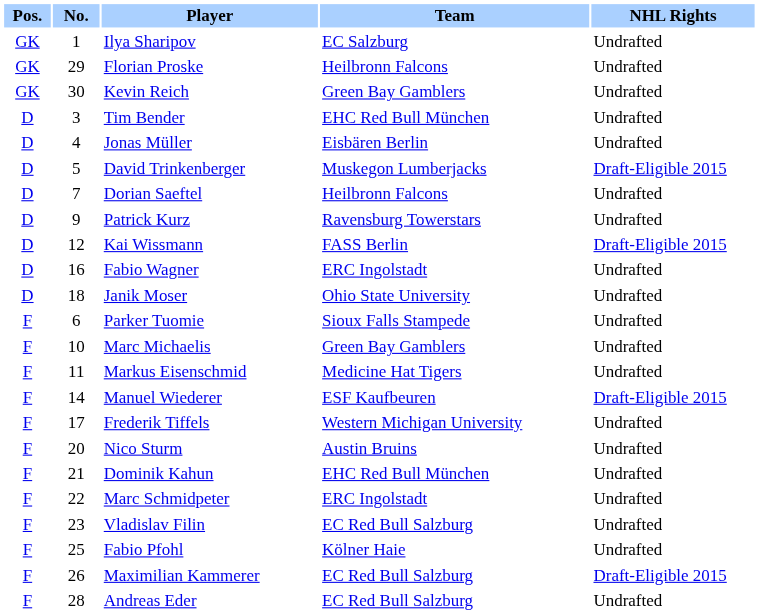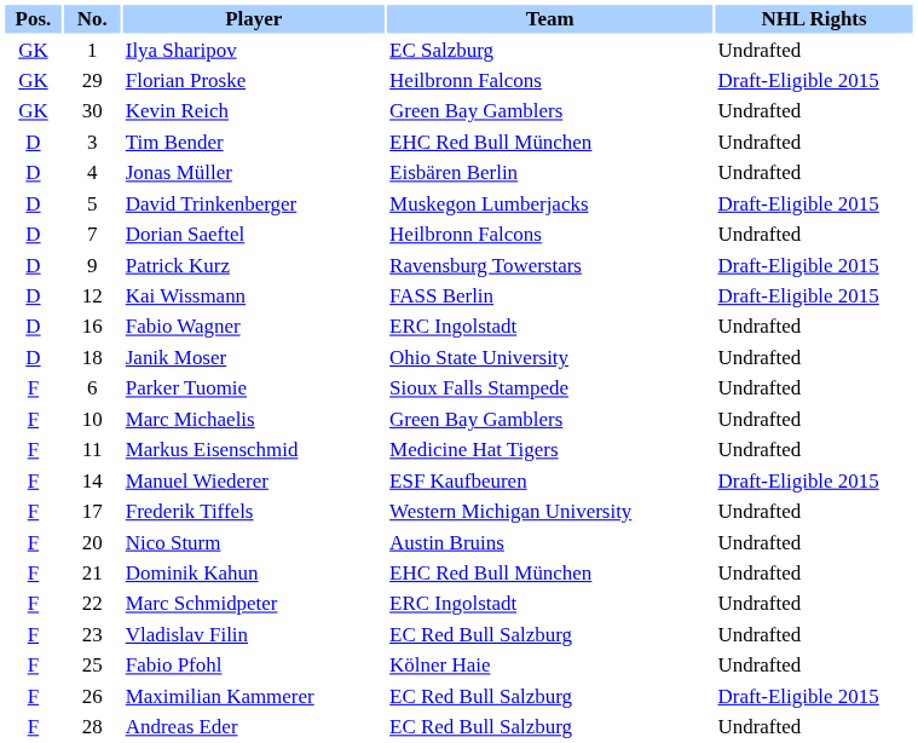 <table border="0" cellspacing="2" cellpadding="2">
 <tr bgcolor=AAD0FF>
 <th width=40>Pos.</th>
 <th width=40>No.</th>
 <th width=200>Player</th>
 <th width=250>Team</th>
 <th width=150>NHL Rights</th>
 </tr>
 <tr>
 <td style="text-align:center;"><a href='#'>GK</a></td>
 <td style="text-align:center;">1</td>
 <td><a href='#'>Ilya Sharipov</a></td>
 <td> <a href='#'>EC Salzburg</a></td>
 <td>Undrafted</td>
 </tr>
 <tr>
 <td style="text-align:center;"><a href='#'>GK</a></td>
 <td style="text-align:center;">29</td>
 <td><a href='#'>Florian Proske</a></td>
 <td> <a href='#'>Heilbronn Falcons</a></td>
-<td>Undrafted</td>
+<td><a href='#'>Draft-Eligible 2015</a></td>
 </tr>
 <tr>
 <td style="text-align:center;"><a href='#'>GK</a></td>
 <td style="text-align:center;">30</td>
 <td><a href='#'>Kevin Reich</a></td>
 <td> <a href='#'>Green Bay Gamblers</a></td>
 <td>Undrafted</td>
 </tr>
 <tr>
 <td style="text-align:center;"><a href='#'>D</a></td>
 <td style="text-align:center;">3</td>
 <td><a href='#'>Tim Bender</a></td>
 <td> <a href='#'>EHC Red Bull München</a></td>
 <td>Undrafted</td>
 </tr>
 <tr>
 <td style="text-align:center;"><a href='#'>D</a></td>
 <td style="text-align:center;">4</td>
 <td><a href='#'>Jonas Müller</a></td>
 <td> <a href='#'>Eisbären Berlin</a></td>
 <td>Undrafted</td>
 </tr>
 <tr>
 <td style="text-align:center;"><a href='#'>D</a></td>
 <td style="text-align:center;">5</td>
 <td><a href='#'>David Trinkenberger</a></td>
 <td> <a href='#'>Muskegon Lumberjacks</a></td>
 <td><a href='#'>Draft-Eligible 2015</a></td>
 </tr>
 <tr>
 <td style="text-align:center;"><a href='#'>D</a></td>
 <td style="text-align:center;">7</td>
 <td><a href='#'>Dorian Saeftel</a></td>
 <td> <a href='#'>Heilbronn Falcons</a></td>
 <td>Undrafted</td>
 </tr>
 <tr>
 <td style="text-align:center;"><a href='#'>D</a></td>
 <td style="text-align:center;">9</td>
 <td><a href='#'>Patrick Kurz</a></td>
 <td> <a href='#'>Ravensburg Towerstars</a></td>
-<td>Undrafted</td>
+<td><a href='#'>Draft-Eligible 2015</a></td>
 </tr>
 <tr>
 <td style="text-align:center;"><a href='#'>D</a></td>
 <td style="text-align:center;">12</td>
 <td><a href='#'>Kai Wissmann</a></td>
 <td> <a href='#'>FASS Berlin</a></td>
 <td><a href='#'>Draft-Eligible 2015</a></td>
 </tr>
 <tr>
 <td style="text-align:center;"><a href='#'>D</a></td>
 <td style="text-align:center;">16</td>
 <td><a href='#'>Fabio Wagner</a></td>
 <td> <a href='#'>ERC Ingolstadt</a></td>
 <td>Undrafted</td>
 </tr>
 <tr>
 <td style="text-align:center;"><a href='#'>D</a></td>
 <td style="text-align:center;">18</td>
 <td><a href='#'>Janik Moser</a></td>
 <td> <a href='#'>Ohio State University</a></td>
 <td>Undrafted</td>
 </tr>
 <tr>
 <td style="text-align:center;"><a href='#'>F</a></td>
 <td style="text-align:center;">6</td>
 <td><a href='#'>Parker Tuomie</a></td>
 <td> <a href='#'>Sioux Falls Stampede</a></td>
 <td>Undrafted</td>
 </tr>
 <tr>
 <td style="text-align:center;"><a href='#'>F</a></td>
 <td style="text-align:center;">10</td>
 <td><a href='#'>Marc Michaelis</a></td>
 <td> <a href='#'>Green Bay Gamblers</a></td>
 <td>Undrafted</td>
 </tr>
 <tr>
 <td style="text-align:center;"><a href='#'>F</a></td>
 <td style="text-align:center;">11</td>
 <td><a href='#'>Markus Eisenschmid</a></td>
 <td> <a href='#'>Medicine Hat Tigers</a></td>
 <td>Undrafted</td>
 </tr>
 <tr>
 <td style="text-align:center;"><a href='#'>F</a></td>
 <td style="text-align:center;">14</td>
 <td><a href='#'>Manuel Wiederer</a></td>
 <td> <a href='#'>ESF Kaufbeuren</a></td>
 <td><a href='#'>Draft-Eligible 2015</a></td>
 </tr>
 <tr>
 <td style="text-align:center;"><a href='#'>F</a></td>
 <td style="text-align:center;">17</td>
 <td><a href='#'>Frederik Tiffels</a></td>
 <td> <a href='#'>Western Michigan University</a></td>
 <td>Undrafted</td>
 </tr>
 <tr>
 <td style="text-align:center;"><a href='#'>F</a></td>
 <td style="text-align:center;">20</td>
 <td><a href='#'>Nico Sturm</a></td>
 <td> <a href='#'>Austin Bruins</a></td>
 <td>Undrafted</td>
 </tr>
 <tr>
 <td style="text-align:center;"><a href='#'>F</a></td>
 <td style="text-align:center;">21</td>
 <td><a href='#'>Dominik Kahun</a></td>
 <td> <a href='#'>EHC Red Bull München</a></td>
 <td>Undrafted</td>
 </tr>
 <tr>
 <td style="text-align:center;"><a href='#'>F</a></td>
 <td style="text-align:center;">22</td>
 <td><a href='#'>Marc Schmidpeter</a></td>
 <td> <a href='#'>ERC Ingolstadt</a></td>
 <td>Undrafted</td>
 </tr>
 <tr>
 <td style="text-align:center;"><a href='#'>F</a></td>
 <td style="text-align:center;">23</td>
 <td><a href='#'>Vladislav Filin</a></td>
 <td> <a href='#'>EC Red Bull Salzburg</a></td>
 <td>Undrafted</td>
 </tr>
 <tr>
 <td style="text-align:center;"><a href='#'>F</a></td>
 <td style="text-align:center;">25</td>
 <td><a href='#'>Fabio Pfohl</a></td>
 <td> <a href='#'>Kölner Haie</a></td>
 <td>Undrafted</td>
 </tr>
 <tr>
 <td style="text-align:center;"><a href='#'>F</a></td>
 <td style="text-align:center;">26</td>
 <td><a href='#'>Maximilian Kammerer</a></td>
 <td> <a href='#'>EC Red Bull Salzburg</a></td>
 <td><a href='#'>Draft-Eligible 2015</a></td>
 </tr>
 <tr>
 <td style="text-align:center;"><a href='#'>F</a></td>
 <td style="text-align:center;">28</td>
 <td><a href='#'>Andreas Eder</a></td>
 <td> <a href='#'>EC Red Bull Salzburg</a></td>
 <td>Undrafted</td>
 </tr>
 </table>
